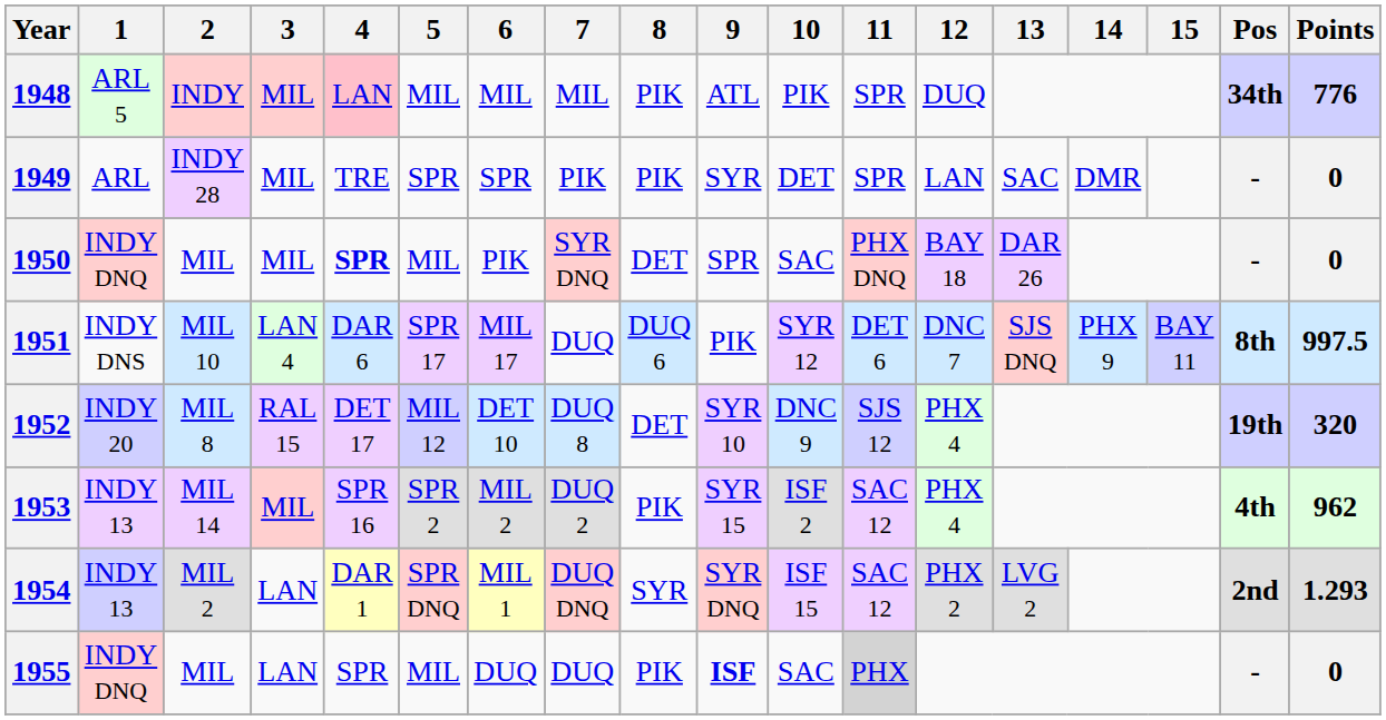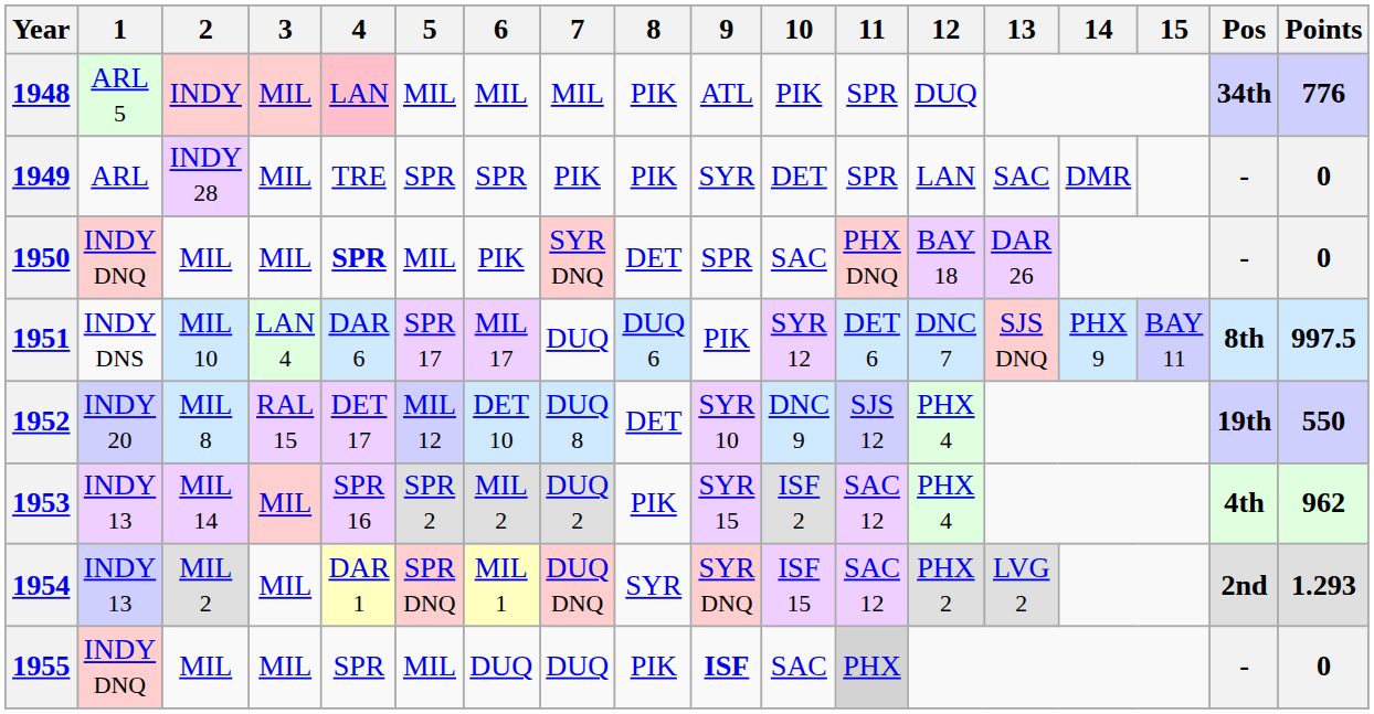 <table class="wikitable" style="text-align:center; font-size:90%">
 <tr>
 <th>Year</th>
 <th>1</th>
 <th>2</th>
 <th>3</th>
 <th>4</th>
 <th>5</th>
 <th>6</th>
 <th>7</th>
 <th>8</th>
 <th>9</th>
 <th>10</th>
 <th>11</th>
 <th>12</th>
 <th>13</th>
 <th>14</th>
 <th>15</th>
 <th>Pos</th>
 <th>Points</th>
 </tr>
 <tr>
 <th rowspan=1><a href='#'>1948</a></th>
 <td style="background:#DFFFDF;"><a href='#'>ARL</a><br><small>5</small></td>
 <td style="background:#FFCFCF;"><a href='#'>INDY</a><br></td>
 <td style="background:#FFCFCF;"><a href='#'>MIL</a> <br></td>
 <td style="background: pink;"><a href='#'>LAN</a></td>
 <td><a href='#'>MIL</a></td>
 <td><a href='#'>MIL</a></td>
 <td><a href='#'>MIL</a></td>
 <td><a href='#'>PIK</a></td>
 <td><a href='#'>ATL</a></td>
 <td><a href='#'>PIK</a></td>
 <td><a href='#'>SPR</a></td>
 <td><a href='#'>DUQ</a></td>
 <td colspan=3></td>
 <th style="background:#CFCFFF;">34th</th>
 <th style="background:#CFCFFF;">776</th>
 </tr>
 <tr>
 <th rowspan=1><a href='#'>1949</a></th>
 <td><a href='#'>ARL</a></td>
 <td style="background:#EFCFFF;"><a href='#'>INDY</a><br><small>28</small></td>
 <td><a href='#'>MIL</a></td>
 <td><a href='#'>TRE</a></td>
 <td><a href='#'>SPR</a></td>
 <td><a href='#'>SPR</a></td>
 <td><a href='#'>PIK</a></td>
 <td><a href='#'>PIK</a></td>
 <td><a href='#'>SYR</a></td>
 <td><a href='#'>DET</a></td>
 <td><a href='#'>SPR</a></td>
 <td><a href='#'>LAN</a></td>
 <td><a href='#'>SAC</a></td>
 <td><a href='#'>DMR</a></td>
 <td colspan=1></td>
 <th>-</th>
 <th>0</th>
 </tr>
 <tr>
 <th rowspan=1><a href='#'>1950</a></th>
 <td style="background:#FFCFCF;"><a href='#'>INDY</a><br><small>DNQ</small></td>
 <td><a href='#'>MIL</a></td>
 <td><a href='#'>MIL</a></td>
 <td><strong><a href='#'>SPR</a></strong></td>
 <td><a href='#'>MIL</a></td>
 <td><a href='#'>PIK</a></td>
 <td style="background:#FFCFCF;"><a href='#'>SYR</a><br><small>DNQ</small></td>
 <td><a href='#'>DET</a></td>
 <td><a href='#'>SPR</a></td>
 <td><a href='#'>SAC</a></td>
 <td style="background:#FFCFCF;"><a href='#'>PHX</a><br><small>DNQ</small></td>
 <td style="background:#EFCFFF;"><a href='#'>BAY</a><br><small>18</small></td>
 <td style="background:#EFCFFF;"><a href='#'>DAR</a><br><small>26</small></td>
 <td colspan=2></td>
 <th>-</th>
 <th>0</th>
 </tr>
 <tr>
 <th rowspan=1><a href='#'>1951</a></th>
 <td><a href='#'>INDY</a><br><small>DNS</small></td>
 <td style="background:#CFEAFF;"><a href='#'>MIL</a><br><small>10</small></td>
 <td style="background:#DFFFDF;"><a href='#'>LAN</a><br><small>4</small></td>
 <td style="background:#CFEAFF;"><a href='#'>DAR</a><br><small>6</small></td>
 <td style="background:#EFCFFF;"><a href='#'>SPR</a><br><small>17</small></td>
 <td style="background:#EFCFFF;"><a href='#'>MIL</a><br><small>17</small></td>
 <td><a href='#'>DUQ</a></td>
 <td style="background:#CFEAFF;"><a href='#'>DUQ</a><br><small>6</small></td>
 <td><a href='#'>PIK</a></td>
 <td style="background:#EFCFFF;"><a href='#'>SYR</a><br><small>12</small></td>
 <td style="background:#CFEAFF;"><a href='#'>DET</a><br><small>6</small></td>
 <td style="background:#CFEAFF;"><a href='#'>DNC</a><br><small>7</small></td>
 <td style="background:#FFCFCF;"><a href='#'>SJS</a><br><small>DNQ</small></td>
 <td style="background:#CFEAFF;"><a href='#'>PHX</a><br><small>9</small></td>
 <td style="background:#CFCFFF;"><a href='#'>BAY</a><br><small>11</small></td>
 <th style="background:#CFEAFF;">8th</th>
 <th style="background:#CFEAFF;">997.5</th>
 </tr>
 <tr>
 <th rowspan=1><a href='#'>1952</a></th>
 <td style="background:#CFCFFF;"><a href='#'>INDY</a><br><small>20</small></td>
 <td style="background:#CFEAFF;"><a href='#'>MIL</a><br><small>8</small></td>
 <td style="background:#EFCFFF;"><a href='#'>RAL</a><br><small>15</small></td>
 <td style="background:#EFCFFF;"><a href='#'>DET</a><br><small>17</small></td>
 <td style="background:#CFCFFF;"><a href='#'>MIL</a><br><small>12</small></td>
 <td style="background:#CFEAFF;"><a href='#'>DET</a><br><small>10</small></td>
 <td style="background:#CFEAFF;"><a href='#'>DUQ</a><br><small>8</small></td>
 <td><a href='#'>DET</a></td>
 <td style="background:#EFCFFF;"><a href='#'>SYR</a><br><small>10</small></td>
 <td style="background:#CFEAFF;"><a href='#'>DNC</a><br><small>9</small></td>
 <td style="background:#CFCFFF;"><a href='#'>SJS</a><br><small>12</small></td>
 <td style="background:#DFFFDF;"><a href='#'>PHX</a><br><small>4</small></td>
 <td colspan=3></td>
 <th style="background:#CFCFFF;">19th</th>
-<th style="background:#CFCFFF;">320</th>
+<th style="background:#CFCFFF;">550</th>
 </tr>
 <tr>
 <th rowspan=1><a href='#'>1953</a></th>
 <td style="background:#EFCFFF;"><a href='#'>INDY</a><br><small>13</small></td>
 <td style="background:#EFCFFF;"><a href='#'>MIL</a><br><small>14</small></td>
 <td style="background:#FFCFCF;"><a href='#'>MIL</a> <br></td>
 <td style="background:#EFCFFF;"><a href='#'>SPR</a><br><small>16</small></td>
 <td style="background:#DFDFDF;"><a href='#'>SPR</a><br><small>2</small></td>
 <td style="background:#DFDFDF;"><a href='#'>MIL</a><br><small>2</small></td>
 <td style="background:#DFDFDF;"><a href='#'>DUQ</a><br><small>2</small></td>
 <td><a href='#'>PIK</a></td>
 <td style="background:#EFCFFF;"><a href='#'>SYR</a><br><small>15</small></td>
 <td style="background:#DFDFDF;"><a href='#'>ISF</a><br><small>2</small></td>
 <td style="background:#EFCFFF;"><a href='#'>SAC</a><br><small>12</small></td>
 <td style="background:#DFFFDF;"><a href='#'>PHX</a><br><small>4</small></td>
 <td colspan=3></td>
 <th style="background:#DFFFDF;">4th</th>
 <th style="background:#DFFFDF;">962</th>
 </tr>
 <tr>
 <th rowspan=1><a href='#'>1954</a></th>
 <td style="background:#CFCFFF;"><a href='#'>INDY</a><br><small>13</small></td>
 <td style="background:#DFDFDF;"><a href='#'>MIL</a><br><small>2</small></td>
-<td><a href='#'>LAN</a></td>
+<td><a href='#'>MIL</a></td>
 <td style="background:#FFFFBF;"><a href='#'>DAR</a><br><small>1</small></td>
 <td style="background:#FFCFCF;"><a href='#'>SPR</a><br><small>DNQ</small></td>
 <td style="background:#FFFFBF;"><a href='#'>MIL</a><br><small>1</small></td>
 <td style="background:#FFCFCF;"><a href='#'>DUQ</a><br><small>DNQ</small></td>
 <td><a href='#'>SYR</a></td>
 <td style="background:#FFCFCF;"><a href='#'>SYR</a><br><small>DNQ</small></td>
 <td style="background:#EFCFFF;"><a href='#'>ISF</a><br><small>15</small></td>
 <td style="background:#EFCFFF;"><a href='#'>SAC</a><br><small>12</small></td>
 <td style="background:#DFDFDF;"><a href='#'>PHX</a><br><small>2</small></td>
 <td style="background:#DFDFDF;"><a href='#'>LVG</a><br><small>2</small></td>
 <td colspan=2></td>
 <th style="background:#DFDFDF;">2nd</th>
 <th style="background:#DFDFDF;">1.293</th>
 </tr>
 <tr>
 <th rowspan=1><a href='#'>1955</a></th>
 <td style="background:#FFCFCF;"><a href='#'>INDY</a><br><small>DNQ</small></td>
 <td><a href='#'>MIL</a></td>
-<td><a href='#'>LAN</a></td>
+<td><a href='#'>MIL</a></td>
 <td><a href='#'>SPR</a></td>
 <td><a href='#'>MIL</a></td>
 <td><a href='#'>DUQ</a></td>
 <td><a href='#'>DUQ</a></td>
 <td><a href='#'>PIK</a></td>
 <td><strong><a href='#'>ISF</a></strong></td>
 <td><a href='#'>SAC</a></td>
 <td style="background: lightgrey;"><a href='#'>PHX</a></td>
 <td colspan=4></td>
 <th>-</th>
 <th>0</th>
 </tr>
 </table>
